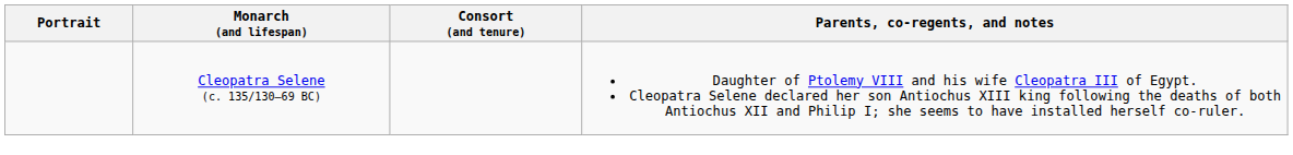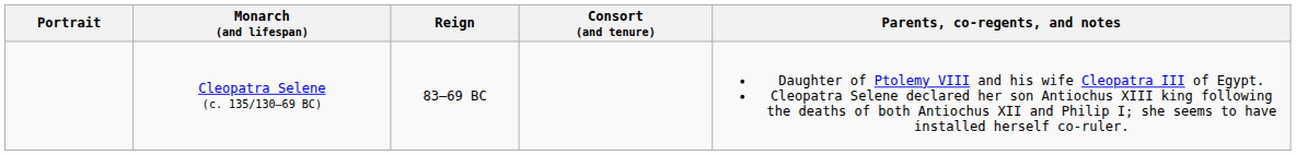 <table class="wikitable" width="100%">
 <tr>
 <th width="10%">Portrait</th>
 <th width="20%">Monarch<br><small>(and lifespan)</small></th>
+<th width="10%">Reign</th>
 <th width="15%">Consort<br><small>(and tenure)</small></th>
 <th>Parents, co-regents, and notes</th>
 </tr>
 <tr>
 <td align="center"></td>
 <td align="center"><a href='#'>Cleopatra Selene</a><br><small>(c. 135/130–69 BC)</small></td>
+<td align="center">83–69 BC</td>
 <td align="center"></td>
 <td align="center"><br><ul><li>Daughter of <a href='#'>Ptolemy VIII</a> and his wife <a href='#'>Cleopatra III</a> of Egypt.</li><li>Cleopatra Selene declared her son Antiochus XIII king following the deaths of both Antiochus XII and Philip I; she seems to have installed herself co-ruler.</li></ul></td>
 </tr>
 </table>
